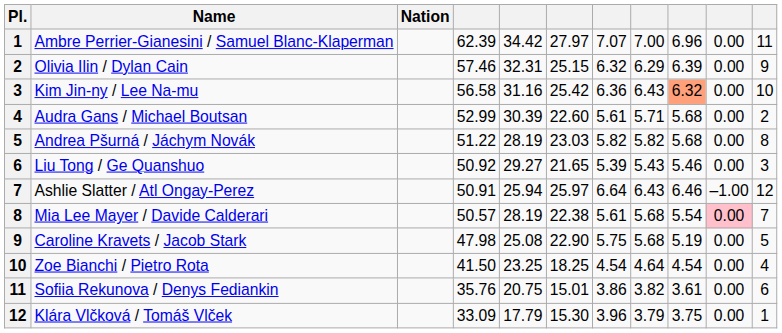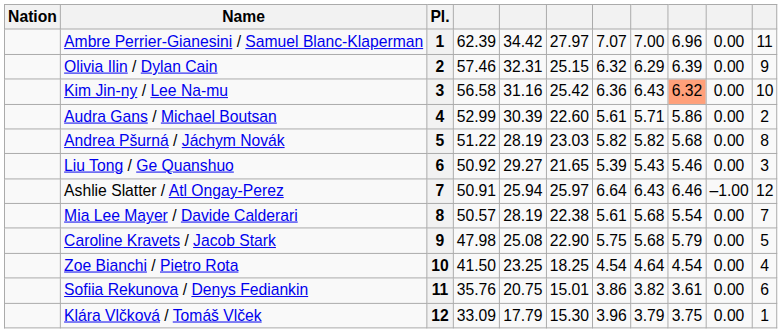 <table class="wikitable sortable" style="text-align:center">
 <tr>
+<th>Nation</th>
+<th>Name</th>
 <th>Pl.</th>
-<th>Name</th>
-<th>Nation</th>
 <th></th>
 <th></th>
 <th></th>
 <th></th>
 <th></th>
 <th></th>
 <th></th>
 <th></th>
 </tr>
 <tr>
+<td align=left></td>
+<td align=left><a href='#'>Ambre Perrier-Gianesini</a> / <a href='#'>Samuel Blanc-Klaperman</a></td>
 <th>1</th>
-<td align=left><a href='#'>Ambre Perrier-Gianesini</a> / <a href='#'>Samuel Blanc-Klaperman</a></td>
-<td align=left></td>
 <td>62.39</td>
 <td>34.42</td>
 <td>27.97</td>
 <td>7.07</td>
 <td>7.00</td>
 <td>6.96</td>
 <td>0.00</td>
 <td>11</td>
 </tr>
 <tr>
+<td align=left></td>
+<td align=left><a href='#'>Olivia Ilin</a> / <a href='#'>Dylan Cain</a></td>
 <th>2</th>
-<td align=left><a href='#'>Olivia Ilin</a> / <a href='#'>Dylan Cain</a></td>
-<td align=left></td>
 <td>57.46</td>
 <td>32.31</td>
 <td>25.15</td>
 <td>6.32</td>
 <td>6.29</td>
 <td>6.39</td>
 <td>0.00</td>
 <td>9</td>
 </tr>
 <tr>
+<td align=left></td>
+<td align=left><a href='#'>Kim Jin-ny</a> / <a href='#'>Lee Na-mu</a></td>
 <th>3</th>
-<td align=left><a href='#'>Kim Jin-ny</a> / <a href='#'>Lee Na-mu</a></td>
-<td align=left></td>
 <td>56.58</td>
 <td>31.16</td>
 <td>25.42</td>
 <td>6.36</td>
 <td>6.43</td>
 <td style="background: lightsalmon;">6.32</td>
 <td>0.00</td>
 <td>10</td>
 </tr>
 <tr>
+<td align=left></td>
+<td align=left><a href='#'>Audra Gans</a> / <a href='#'>Michael Boutsan</a></td>
 <th>4</th>
-<td align=left><a href='#'>Audra Gans</a> / <a href='#'>Michael Boutsan</a></td>
-<td align=left></td>
 <td>52.99</td>
 <td>30.39</td>
 <td>22.60</td>
 <td>5.61</td>
 <td>5.71</td>
-<td>5.68</td>
+<td>5.86</td>
 <td>0.00</td>
 <td>2</td>
 </tr>
 <tr>
+<td align=left></td>
+<td align=left><a href='#'>Andrea Pšurná</a> / <a href='#'>Jáchym Novák</a></td>
 <th>5</th>
-<td align=left><a href='#'>Andrea Pšurná</a> / <a href='#'>Jáchym Novák</a></td>
-<td align=left></td>
 <td>51.22</td>
 <td>28.19</td>
 <td>23.03</td>
 <td>5.82</td>
 <td>5.82</td>
 <td>5.68</td>
 <td>0.00</td>
 <td>8</td>
 </tr>
 <tr>
+<td align=left></td>
+<td align=left><a href='#'>Liu Tong</a> / <a href='#'>Ge Quanshuo</a></td>
 <th>6</th>
-<td align=left><a href='#'>Liu Tong</a> / <a href='#'>Ge Quanshuo</a></td>
-<td align=left></td>
 <td>50.92</td>
 <td>29.27</td>
 <td>21.65</td>
 <td>5.39</td>
 <td>5.43</td>
 <td>5.46</td>
 <td>0.00</td>
 <td>3</td>
 </tr>
 <tr>
+<td align=left></td>
+<td align=left>Ashlie Slatter / <a href='#'>Atl Ongay-Perez</a></td>
 <th>7</th>
-<td align=left>Ashlie Slatter / <a href='#'>Atl Ongay-Perez</a></td>
-<td align=left></td>
 <td>50.91</td>
 <td>25.94</td>
 <td>25.97</td>
 <td>6.64</td>
 <td>6.43</td>
 <td>6.46</td>
 <td>–1.00</td>
 <td>12</td>
 </tr>
 <tr>
+<td align=left></td>
+<td align=left><a href='#'>Mia Lee Mayer</a> / <a href='#'>Davide Calderari</a></td>
 <th>8</th>
-<td align=left><a href='#'>Mia Lee Mayer</a> / <a href='#'>Davide Calderari</a></td>
-<td align=left></td>
 <td>50.57</td>
 <td>28.19</td>
 <td>22.38</td>
 <td>5.61</td>
 <td>5.68</td>
 <td>5.54</td>
-<td style="background: pink;">0.00</td>
+<td>0.00</td>
 <td>7</td>
 </tr>
 <tr>
+<td align=left></td>
+<td align=left><a href='#'>Caroline Kravets</a> / <a href='#'>Jacob Stark</a></td>
 <th>9</th>
-<td align=left><a href='#'>Caroline Kravets</a> / <a href='#'>Jacob Stark</a></td>
-<td align=left></td>
 <td>47.98</td>
 <td>25.08</td>
 <td>22.90</td>
 <td>5.75</td>
 <td>5.68</td>
-<td>5.19</td>
+<td>5.79</td>
 <td>0.00</td>
 <td>5</td>
 </tr>
 <tr>
+<td align=left></td>
+<td align=left><a href='#'>Zoe Bianchi</a> / <a href='#'>Pietro Rota</a></td>
 <th>10</th>
-<td align=left><a href='#'>Zoe Bianchi</a> / <a href='#'>Pietro Rota</a></td>
-<td align=left></td>
 <td>41.50</td>
 <td>23.25</td>
 <td>18.25</td>
 <td>4.54</td>
 <td>4.64</td>
 <td>4.54</td>
 <td>0.00</td>
 <td>4</td>
 </tr>
 <tr>
+<td align=left></td>
+<td align=left><a href='#'>Sofiia Rekunova</a> / <a href='#'>Denys Fediankin</a></td>
 <th>11</th>
-<td align=left><a href='#'>Sofiia Rekunova</a> / <a href='#'>Denys Fediankin</a></td>
-<td align=left></td>
 <td>35.76</td>
 <td>20.75</td>
 <td>15.01</td>
 <td>3.86</td>
 <td>3.82</td>
 <td>3.61</td>
 <td>0.00</td>
 <td>6</td>
 </tr>
 <tr>
+<td align=left></td>
+<td align=left><a href='#'>Klára Vlčková</a> / <a href='#'>Tomáš Vlček</a></td>
 <th>12</th>
-<td align=left><a href='#'>Klára Vlčková</a> / <a href='#'>Tomáš Vlček</a></td>
-<td align=left></td>
 <td>33.09</td>
 <td>17.79</td>
 <td>15.30</td>
 <td>3.96</td>
 <td>3.79</td>
 <td>3.75</td>
 <td>0.00</td>
 <td>1</td>
 </tr>
 </table>
